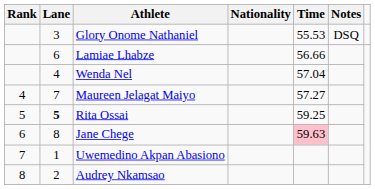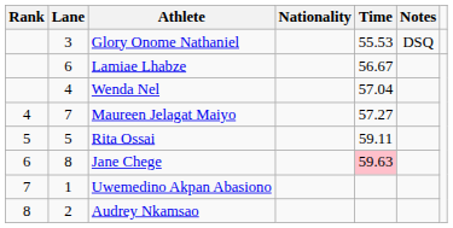 <table class="wikitable sortable" style="text-align:center">
 <tr>
 <th>Rank</th>
 <th>Lane</th>
 <th>Athlete</th>
 <th>Nationality</th>
 <th>Time</th>
 <th>Notes</th>
 </tr>
 <tr>
 <td></td>
 <td>3</td>
 <td align="left"><a href='#'>Glory Onome Nathaniel</a></td>
 <td align=left></td>
 <td>55.53</td>
 <td>DSQ</td>
 <td></td>
 </tr>
 <tr>
 <td></td>
 <td>6</td>
 <td align="left"><a href='#'>Lamiae Lhabze</a></td>
 <td align=left></td>
-<td>56.66</td>
+<td>56.67</td>
 <td></td>
 </tr>
 <tr>
 <td></td>
 <td>4</td>
 <td align="left"><a href='#'>Wenda Nel</a></td>
 <td align=left></td>
 <td>57.04</td>
 <td></td>
 </tr>
 <tr>
 <td>4</td>
 <td>7</td>
 <td align="left"><a href='#'>Maureen Jelagat Maiyo</a></td>
 <td align=left></td>
 <td>57.27</td>
 <td></td>
 </tr>
 <tr>
 <td>5</td>
-<td><strong>5</strong></td>
+<td>5</td>
 <td align="left"><a href='#'>Rita Ossai</a></td>
 <td align=left></td>
-<td>59.25</td>
+<td>59.11</td>
 <td></td>
 </tr>
 <tr>
 <td>6</td>
 <td>8</td>
 <td align="left"><a href='#'>Jane Chege</a></td>
 <td align=left></td>
 <td style="background: pink;">59.63</td>
 <td></td>
 </tr>
 <tr>
 <td>7</td>
 <td>1</td>
 <td align="left"><a href='#'>Uwemedino Akpan Abasiono</a></td>
 <td align=left></td>
 <td></td>
 <td></td>
 </tr>
 <tr>
 <td>8</td>
 <td>2</td>
 <td align="left"><a href='#'>Audrey Nkamsao</a></td>
 <td align=left></td>
 <td></td>
 <td></td>
 </tr>
 </table>
